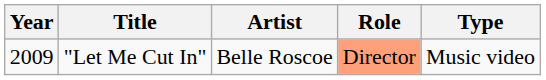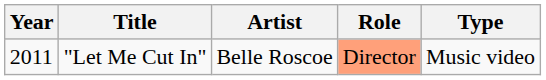 <table class="wikitable">
 <tr>
 <th>Year</th>
 <th>Title</th>
 <th>Artist</th>
 <th>Role</th>
 <th>Type</th>
 </tr>
 <tr>
-<td>2009</td>
+<td>2011</td>
 <td>"Let Me Cut In"</td>
 <td>Belle Roscoe</td>
 <td style="background: lightsalmon;">Director</td>
 <td>Music video</td>
 </tr>
 </table>
